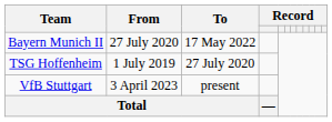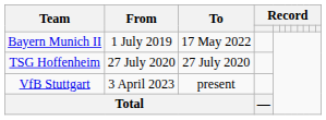 <table class="wikitable" style="text-align: center">
 <tr>
 <th rowspan="2">Team</th>
 <th rowspan="2">From</th>
 <th rowspan="2">To</th>
 <th colspan="9">Record</th>
 </tr>
 <tr>
 <th></th>
 <th></th>
 <th></th>
 <th></th>
 <th></th>
 <th></th>
 <th></th>
 <th></th>
 <th></th>
 </tr>
 <tr>
 <td><a href='#'>Bayern Munich II</a></td>
-<td>27 July 2020</td>
+<td>1 July 2019</td>
 <td>17 May 2022<br></td>
 <td></td>
 </tr>
 <tr>
 <td><a href='#'>TSG Hoffenheim</a></td>
-<td>1 July 2019</td>
+<td>27 July 2020</td>
 <td>27 July 2020<br></td>
 <td></td>
 </tr>
 <tr>
 <td><a href='#'>VfB Stuttgart</a></td>
 <td>3 April 2023</td>
 <td>present<br></td>
 <td></td>
 </tr>
 <tr>
 <th colspan="3">Total<br></th>
 <th>—</th>
 </tr>
 </table>
